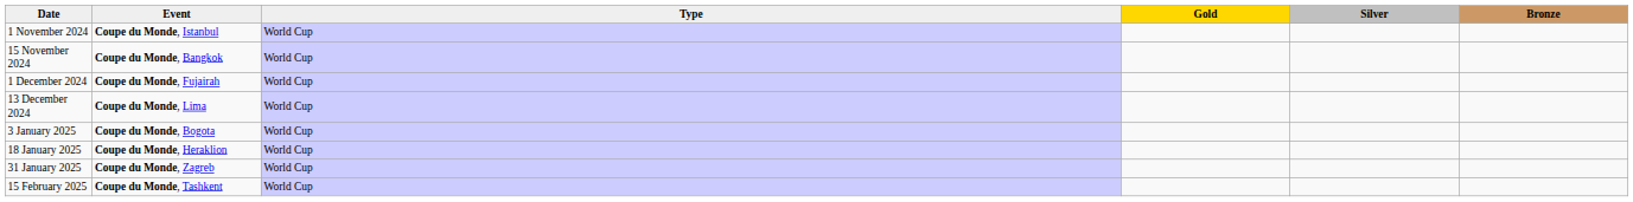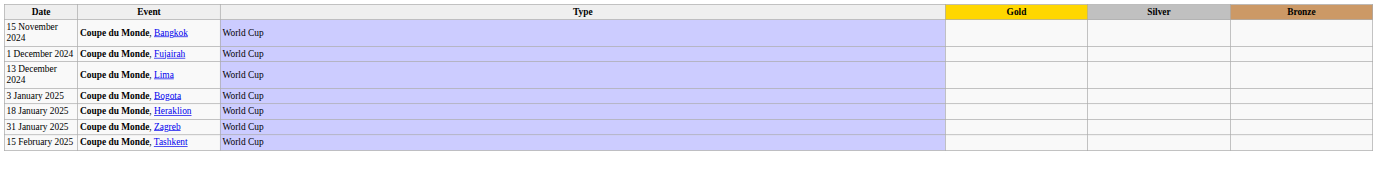 <table class="wikitable sortable" style="font-size: 85%" width="100%">
 <tr align=center>
 <th scope=col style="width:100px; background: #efefef;">Date</th>
 <th scope=col style="width:200px; background: #efefef;">Event</th>
 <th scope=col style="background: #efefef;">Type</th>
 <th scope=col colspan=1 style="width:200px; background: gold;">Gold</th>
 <th scope=col colspan=1 style="width:200px; background: silver;">Silver</th>
 <th scope=col colspan=1 style="width:200px; background: #cc9966;">Bronze</th>
-</tr>
-<tr>
-<td>1 November 2024</td>
-<td><strong>Coupe du Monde</strong>, <a href='#'>Istanbul</a></td>
-<td bgcolor="#ccccff">World Cup</td>
-<td></td>
-<td></td>
-<td><br></td>
 </tr>
 <tr>
 <td>15 November 2024</td>
 <td><strong>Coupe du Monde</strong>, <a href='#'>Bangkok</a></td>
 <td bgcolor="#ccccff">World Cup</td>
 <td></td>
 <td></td>
 <td><br></td>
 </tr>
 <tr>
 <td>1 December 2024</td>
 <td><strong>Coupe du Monde</strong>, <a href='#'>Fujairah</a></td>
 <td bgcolor="#ccccff">World Cup</td>
 <td></td>
 <td></td>
 <td><br></td>
 </tr>
 <tr>
 <td>13 December 2024</td>
 <td><strong>Coupe du Monde</strong>, <a href='#'>Lima</a></td>
 <td bgcolor="#ccccff">World Cup</td>
 <td></td>
 <td></td>
 <td><br></td>
 </tr>
 <tr>
 <td>3 January 2025</td>
 <td><strong>Coupe du Monde</strong>, <a href='#'>Bogota</a></td>
 <td bgcolor="#ccccff">World Cup</td>
 <td></td>
 <td></td>
 <td><br></td>
 </tr>
 <tr>
 <td>18 January 2025</td>
 <td><strong>Coupe du Monde</strong>, <a href='#'>Heraklion</a></td>
 <td bgcolor="#ccccff">World Cup</td>
 <td></td>
 <td></td>
 <td><br></td>
 </tr>
 <tr>
 <td>31 January 2025</td>
 <td><strong>Coupe du Monde</strong>, <a href='#'>Zagreb</a></td>
 <td bgcolor="#ccccff">World Cup</td>
 <td></td>
 <td></td>
 <td><br></td>
 </tr>
 <tr>
 <td>15 February 2025</td>
 <td><strong>Coupe du Monde</strong>, <a href='#'>Tashkent</a></td>
 <td bgcolor="#ccccff">World Cup</td>
 <td></td>
 <td></td>
 <td><br></td>
 </tr>
 </table>
